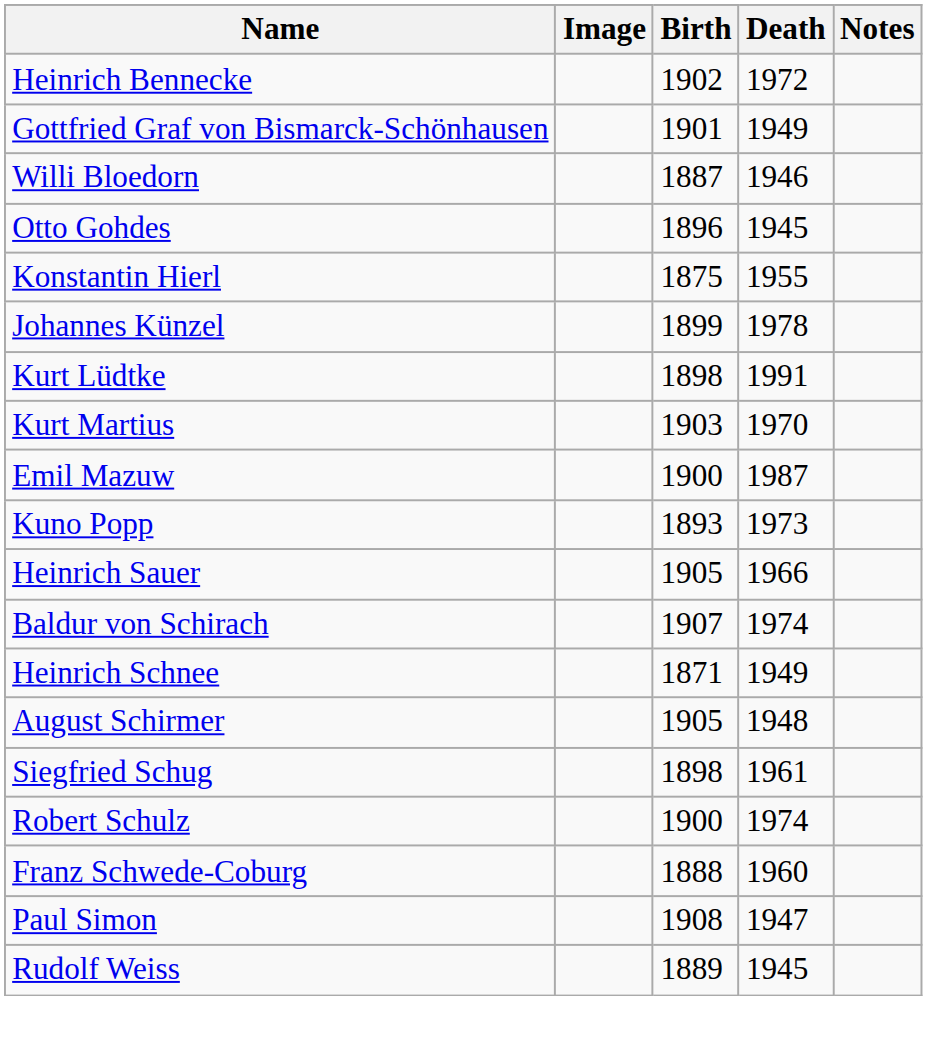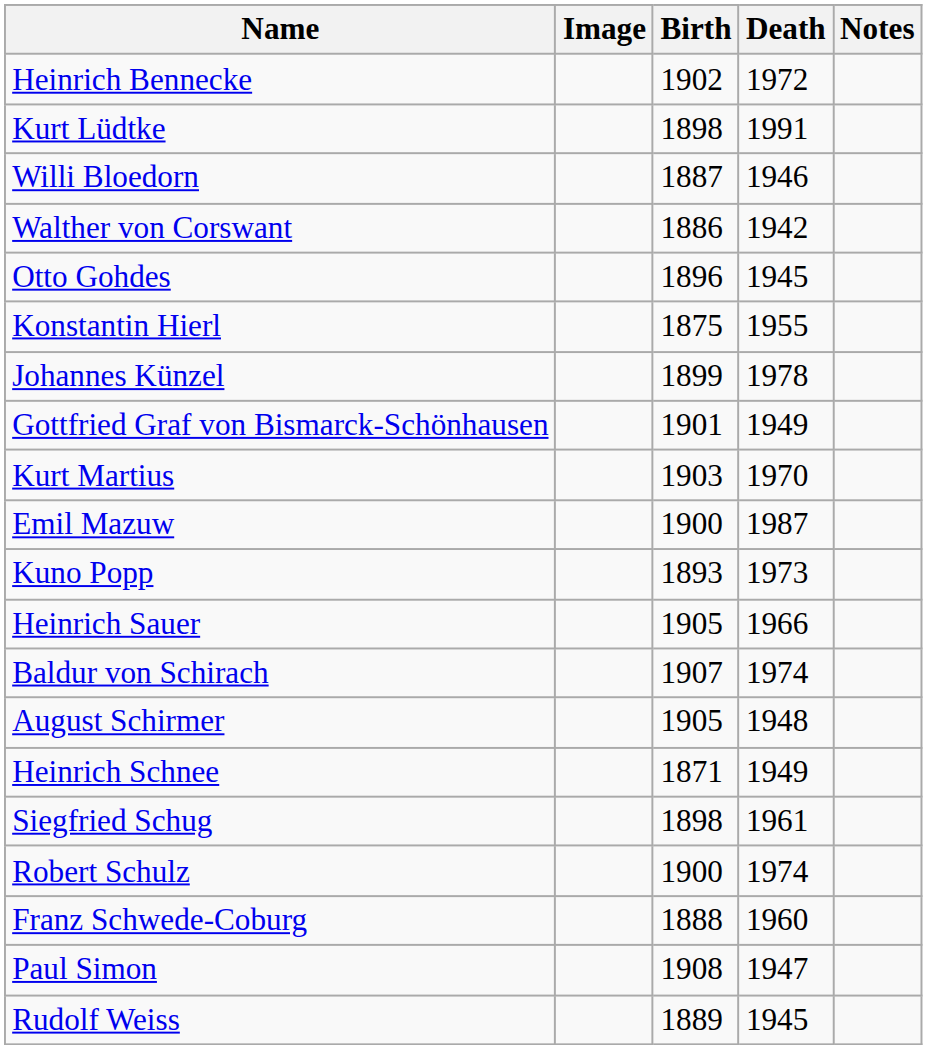 <table class="wikitable">
 <tr>
 <th>Name</th>
 <th>Image</th>
 <th>Birth</th>
 <th>Death</th>
 <th>Notes</th>
 </tr>
 <tr>
 <td><a href='#'>Heinrich Bennecke</a></td>
 <td></td>
 <td>1902</td>
 <td>1972</td>
 <td></td>
 </tr>
 <tr>
-<td><a href='#'>Gottfried Graf von Bismarck-Schönhausen</a></td>
+<td><a href='#'>Kurt Lüdtke</a></td>
 <td></td>
-<td>1901</td>
-<td>1949</td>
+<td>1898</td>
+<td>1991</td>
 <td></td>
 </tr>
 <tr>
 <td><a href='#'>Willi Bloedorn</a></td>
 <td></td>
 <td>1887</td>
 <td>1946</td>
+<td></td>
+</tr>
+<tr>
+<td><a href='#'>Walther von Corswant</a></td>
+<td></td>
+<td>1886</td>
+<td>1942</td>
 <td></td>
 </tr>
 <tr>
 <td><a href='#'>Otto Gohdes</a></td>
 <td></td>
 <td>1896</td>
 <td>1945</td>
 <td></td>
 </tr>
 <tr>
 <td><a href='#'>Konstantin Hierl</a></td>
 <td></td>
 <td>1875</td>
 <td>1955</td>
 <td></td>
 </tr>
 <tr>
 <td><a href='#'>Johannes Künzel</a></td>
 <td></td>
 <td>1899</td>
 <td>1978</td>
 <td></td>
 </tr>
 <tr>
-<td><a href='#'>Kurt Lüdtke</a></td>
+<td><a href='#'>Gottfried Graf von Bismarck-Schönhausen</a></td>
 <td></td>
-<td>1898</td>
-<td>1991</td>
+<td>1901</td>
+<td>1949</td>
 <td></td>
 </tr>
 <tr>
 <td><a href='#'>Kurt Martius</a></td>
 <td></td>
 <td>1903</td>
 <td>1970</td>
 <td></td>
 </tr>
 <tr>
 <td><a href='#'>Emil Mazuw</a></td>
 <td></td>
 <td>1900</td>
 <td>1987</td>
 <td></td>
 </tr>
 <tr>
 <td><a href='#'>Kuno Popp</a></td>
 <td></td>
 <td>1893</td>
 <td>1973</td>
 <td></td>
 </tr>
 <tr>
 <td><a href='#'>Heinrich Sauer</a></td>
 <td></td>
 <td>1905</td>
 <td>1966</td>
 <td></td>
 </tr>
 <tr>
 <td><a href='#'>Baldur von Schirach</a></td>
 <td></td>
 <td>1907</td>
 <td>1974</td>
 <td></td>
 </tr>
 <tr>
+<td><a href='#'>August Schirmer</a></td>
+<td></td>
+<td>1905</td>
+<td>1948</td>
+<td></td>
+</tr>
+<tr>
 <td><a href='#'>Heinrich Schnee</a></td>
 <td></td>
 <td>1871</td>
 <td>1949</td>
-<td></td>
-</tr>
-<tr>
-<td><a href='#'>August Schirmer</a></td>
-<td></td>
-<td>1905</td>
-<td>1948</td>
 <td></td>
 </tr>
 <tr>
 <td><a href='#'>Siegfried Schug</a></td>
 <td></td>
 <td>1898</td>
 <td>1961</td>
 <td></td>
 </tr>
 <tr>
 <td><a href='#'>Robert Schulz</a></td>
 <td></td>
 <td>1900</td>
 <td>1974</td>
 <td></td>
 </tr>
 <tr>
 <td><a href='#'>Franz Schwede-Coburg</a></td>
 <td></td>
 <td>1888</td>
 <td>1960</td>
 <td></td>
 </tr>
 <tr>
 <td><a href='#'>Paul Simon</a></td>
 <td></td>
 <td>1908</td>
 <td>1947</td>
 <td></td>
 </tr>
 <tr>
 <td><a href='#'>Rudolf Weiss</a></td>
 <td></td>
 <td>1889</td>
 <td>1945</td>
 <td></td>
 </tr>
 </table>
